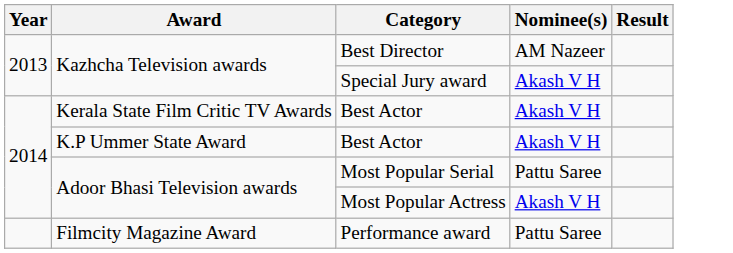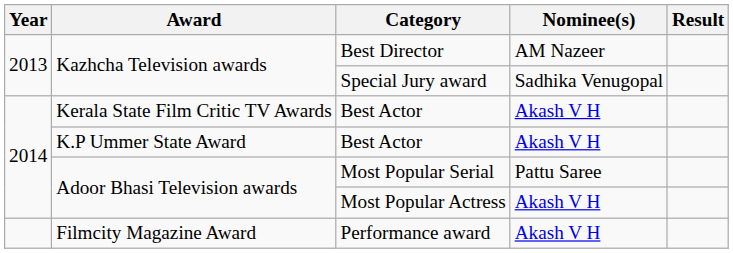 <table class="wikitable plainrowheaders sortable">
 <tr>
 <th scope="col">Year</th>
 <th scope="col">Award</th>
 <th scope="col">Category</th>
 <th scope="col">Nominee(s)</th>
 <th scope="col" class="unsortable">Result</th>
 </tr>
 <tr>
 <td rowspan=2>2013</td>
 <td rowspan=2>Kazhcha Television awards</td>
 <td>Best Director</td>
 <td>AM Nazeer</td>
 <td></td>
 </tr>
 <tr>
 <td>Special Jury award</td>
-<td><a href='#'>Akash V H</a></td>
+<td>Sadhika Venugopal</td>
 <td></td>
 </tr>
 <tr>
 <td rowspan="4">2014</td>
 <td>Kerala State Film Critic TV Awards</td>
 <td>Best Actor</td>
 <td><a href='#'>Akash V H</a></td>
 <td></td>
 </tr>
 <tr>
 <td>K.P Ummer State Award</td>
 <td>Best Actor</td>
 <td><a href='#'>Akash V H</a></td>
 <td></td>
 </tr>
 <tr>
 <td rowspan=2>Adoor Bhasi Television awards</td>
 <td>Most Popular Serial</td>
 <td>Pattu Saree</td>
 <td></td>
 </tr>
 <tr>
 <td>Most Popular Actress</td>
 <td><a href='#'>Akash V H</a></td>
 <td></td>
 </tr>
 <tr>
 <td></td>
 <td>Filmcity Magazine Award</td>
 <td>Performance award</td>
-<td>Pattu Saree</td>
+<td><a href='#'>Akash V H</a></td>
 <td></td>
 </tr>
 </table>
